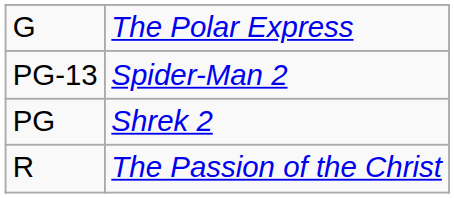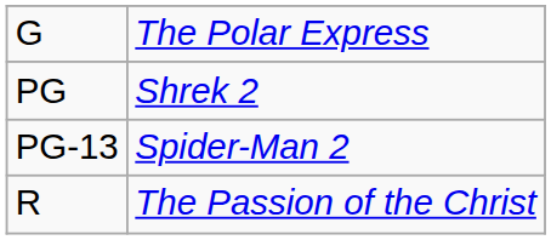 <table class="wikitable sortable" style="margin:auto; margin:auto;">
 <tr>
 <td>G</td>
 <td><em><a href='#'>The Polar Express</a></em></td>
 </tr>
 <tr>
+<td>PG</td>
+<td><em><a href='#'>Shrek 2</a></em></td>
+</tr>
+<tr>
 <td>PG-13</td>
 <td><em><a href='#'>Spider-Man 2</a></em></td>
-</tr>
-<tr>
-<td>PG</td>
-<td><em><a href='#'>Shrek 2</a></em></td>
 </tr>
 <tr>
 <td>R</td>
 <td><em><a href='#'>The Passion of the Christ</a></em></td>
 </tr>
 </table>
